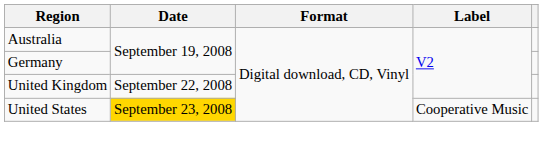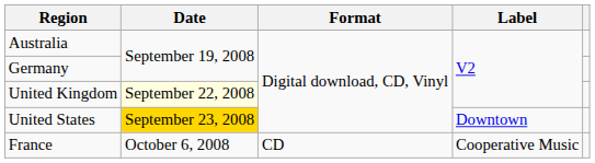 <table class="wikitable">
 <tr>
 <th scope="col">Region</th>
 <th scope="col">Date</th>
 <th scope="col">Format</th>
 <th scope="col">Label</th>
 <th scope="col"></th>
 </tr>
 <tr>
 <td>Australia</td>
 <td rowspan="2">September 19, 2008</td>
 <td rowspan="4">Digital download, CD, Vinyl</td>
 <td rowspan="3"><a href='#'>V2</a></td>
 <td style="text-align:center;"></td>
 </tr>
 <tr>
 <td>Germany</td>
 <td style="text-align:center;"></td>
 </tr>
 <tr>
 <td>United Kingdom</td>
-<td>September 22, 2008</td>
+<td style="background: lightyellow;">September 22, 2008</td>
 <td style="text-align:center;"></td>
 </tr>
 <tr>
 <td>United States</td>
 <td style="background: gold;">September 23, 2008</td>
+<td><a href='#'>Downtown</a></td>
+<td style="text-align:center;"></td>
+</tr>
+<tr>
+<td>France</td>
+<td>October 6, 2008</td>
+<td>CD</td>
 <td>Cooperative Music</td>
 <td style="text-align:center;"></td>
 </tr>
 </table>
